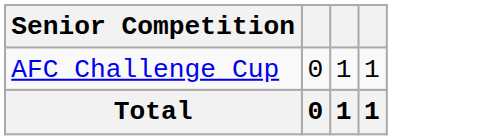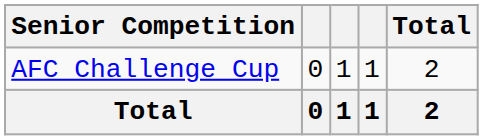 <table class="wikitable" style="text-align: center;">
 <tr>
 <th>Senior Competition</th>
 <th></th>
 <th></th>
 <th></th>
+<th>Total</th>
 </tr>
 <tr>
 <td align=left><a href='#'>AFC Challenge Cup</a></td>
 <td>0</td>
 <td>1</td>
 <td>1</td>
+<td>2</td>
 </tr>
 <tr>
 <th>Total</th>
 <th>0</th>
 <th>1</th>
 <th>1</th>
+<th>2</th>
 </tr>
 </table>
